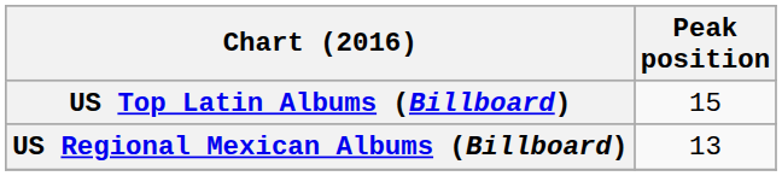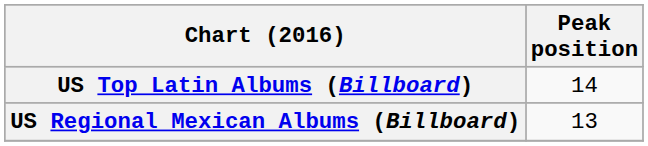 <table class="wikitable sortable plainrowheaders" style="text-align:center;">
 <tr>
 <th scope="col">Chart (2016)</th>
 <th scope="col">Peak<br>position</th>
 </tr>
 <tr>
 <th scope="row">US <a href='#'>Top Latin Albums</a> (<a href='#'><em>Billboard</em></a>)</th>
-<td>15</td>
+<td>14</td>
 </tr>
 <tr>
 <th scope="row">US <a href='#'>Regional Mexican Albums</a> (<em>Billboard</em>)</th>
 <td>13</td>
 </tr>
 <tr>
 </tr>
 </table>
